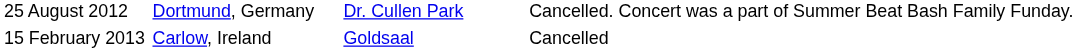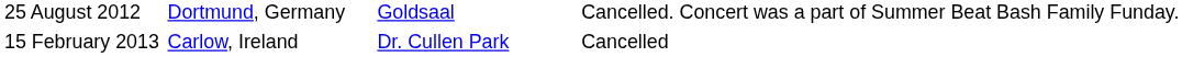 <table cellpadding="2" style="border:0 solid darkgrey; font-size:90%">
 <tr>
 <th style="width:150px;"></th>
 <th style="width:200px;"></th>
 <th style="width:200px;"></th>
 <th style="width:700px;"></th>
 </tr>
 <tr border="0">
 </tr>
 <tr>
 <td>25 August 2012</td>
 <td><a href='#'>Dortmund</a>, Germany</td>
-<td><a href='#'>Dr. Cullen Park</a></td>
+<td><a href='#'>Goldsaal</a></td>
 <td>Cancelled. Concert was a part of Summer Beat Bash Family Funday.</td>
 </tr>
 <tr>
 <td>15 February 2013</td>
 <td><a href='#'>Carlow</a>, Ireland</td>
-<td><a href='#'>Goldsaal</a></td>
+<td><a href='#'>Dr. Cullen Park</a></td>
 <td>Cancelled</td>
 </tr>
 <tr>
 </tr>
 </table>
